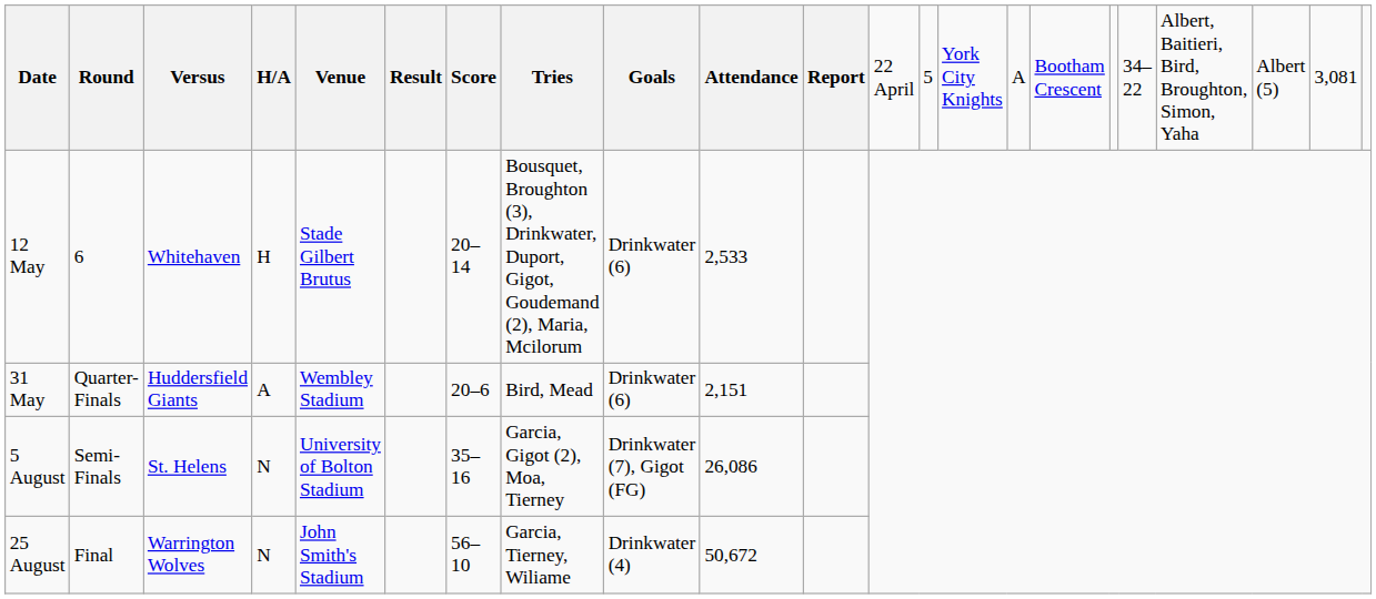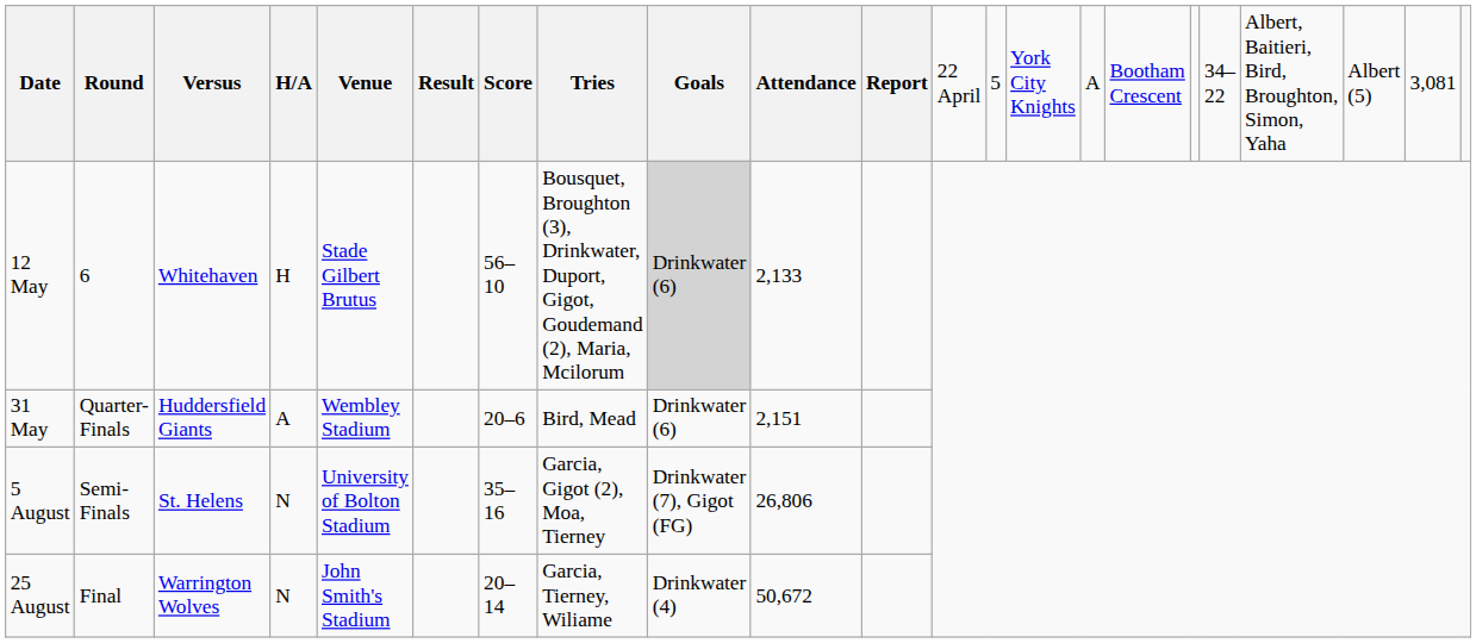 <table class="wikitable defaultleft col2center col4center col7center col10right" style="font-size:90%;">
 <tr>
 <th>Date</th>
 <th>Round</th>
 <th>Versus</th>
 <th>H/A</th>
 <th>Venue</th>
 <th>Result</th>
 <th>Score</th>
 <th>Tries</th>
 <th>Goals</th>
 <th>Attendance</th>
 <th>Report</th>
 <td>22 April</td>
 <td>5</td>
 <td> <a href='#'>York City Knights</a></td>
 <td>A</td>
 <td><a href='#'>Bootham Crescent</a></td>
 <td></td>
 <td>34–22</td>
 <td>Albert, Baitieri, Bird, Broughton, Simon, Yaha</td>
 <td>Albert (5)</td>
 <td>3,081</td>
 <td></td>
 </tr>
 <tr>
 <td>12 May</td>
 <td>6</td>
 <td> <a href='#'>Whitehaven</a></td>
 <td>H</td>
 <td><a href='#'>Stade Gilbert Brutus</a></td>
 <td></td>
-<td>20–14</td>
+<td>56–10</td>
 <td>Bousquet, Broughton (3), Drinkwater, Duport, Gigot, Goudemand (2), Maria, Mcilorum</td>
-<td>Drinkwater (6)</td>
-<td>2,533</td>
+<td style="background: lightgrey;">Drinkwater (6)</td>
+<td>2,133</td>
 <td></td>
 </tr>
 <tr>
 <td>31 May</td>
 <td>Quarter-Finals</td>
 <td> <a href='#'>Huddersfield Giants</a></td>
 <td>A</td>
 <td><a href='#'>Wembley Stadium</a></td>
 <td></td>
 <td>20–6</td>
 <td>Bird, Mead</td>
 <td>Drinkwater (6)</td>
 <td>2,151</td>
 <td></td>
 </tr>
 <tr>
 <td>5 August</td>
 <td>Semi-Finals</td>
 <td> <a href='#'>St. Helens</a></td>
 <td>N</td>
 <td><a href='#'>University of Bolton Stadium</a></td>
 <td></td>
 <td>35–16</td>
 <td>Garcia, Gigot (2), Moa, Tierney</td>
 <td>Drinkwater (7), Gigot (FG)</td>
-<td>26,086</td>
+<td>26,806</td>
 <td></td>
 </tr>
 <tr>
 <td>25 August</td>
 <td>Final</td>
 <td> <a href='#'>Warrington Wolves</a></td>
 <td>N</td>
 <td><a href='#'>John Smith's Stadium</a></td>
 <td></td>
-<td>56–10</td>
+<td>20–14</td>
 <td>Garcia, Tierney, Wiliame</td>
 <td>Drinkwater (4)</td>
 <td>50,672</td>
 <td></td>
 </tr>
 </table>
